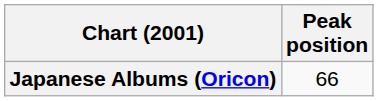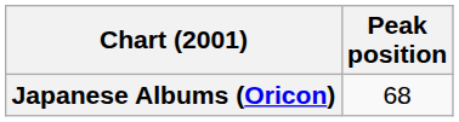 <table class="wikitable plainrowheaders" style="text-align:center">
 <tr>
 <th scope="col">Chart (2001)</th>
 <th scope="col">Peak<br> position</th>
 </tr>
 <tr>
 <th scope="row">Japanese Albums (<a href='#'>Oricon</a>)</th>
-<td>66</td>
+<td>68</td>
 </tr>
 </table>
